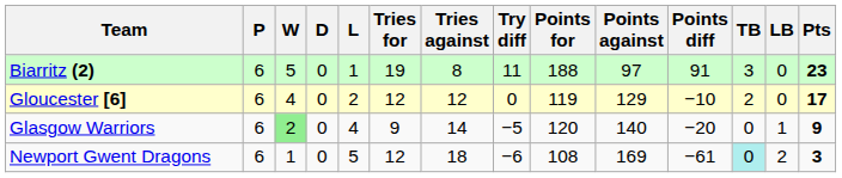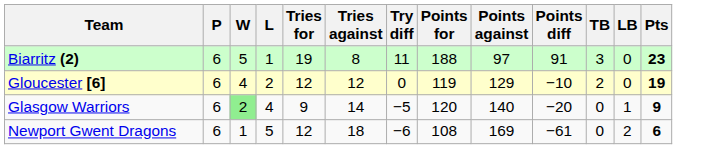 <table class="wikitable" style="text-align: center;">
 <tr>
 <th width="200">Team</th>
 <th width="20">P</th>
 <th width="20">W</th>
-<th width="20">D</th>
 <th width="20">L</th>
 <th width="20">Tries for</th>
 <th width="20">Tries against</th>
 <th width="20">Try diff</th>
 <th width="20">Points for</th>
 <th width="20">Points against</th>
 <th width="25">Points diff</th>
 <th width="20">TB</th>
 <th width="20">LB</th>
 <th width="20">Pts</th>
 </tr>
 <tr bgcolor=#ccffcc>
 <td align=left> <a href='#'>Biarritz</a> <strong>(2)</strong></td>
 <td>6</td>
 <td>5</td>
-<td>0</td>
 <td>1</td>
 <td>19</td>
 <td>8</td>
 <td>11</td>
 <td>188</td>
 <td>97</td>
 <td>91</td>
 <td>3</td>
 <td>0</td>
 <td><strong>23</strong></td>
 </tr>
 <tr bgcolor="#ffffcc">
 <td align=left> <a href='#'>Gloucester</a> <strong>[6]</strong></td>
 <td>6</td>
 <td>4</td>
-<td>0</td>
 <td>2</td>
 <td>12</td>
 <td>12</td>
 <td>0</td>
 <td>119</td>
 <td>129</td>
 <td>−10</td>
 <td>2</td>
 <td>0</td>
-<td><strong>17</strong></td>
+<td><strong>19</strong></td>
 </tr>
 <tr>
 <td align=left> <a href='#'>Glasgow Warriors</a></td>
 <td>6</td>
 <td style="background: lightgreen;">2</td>
-<td>0</td>
 <td>4</td>
 <td>9</td>
 <td>14</td>
 <td>−5</td>
 <td>120</td>
 <td>140</td>
 <td>−20</td>
 <td>0</td>
 <td>1</td>
 <td><strong>9</strong></td>
 </tr>
 <tr>
 <td align=left> <a href='#'>Newport Gwent Dragons</a></td>
 <td>6</td>
 <td>1</td>
-<td>0</td>
 <td>5</td>
 <td>12</td>
 <td>18</td>
 <td>−6</td>
 <td>108</td>
 <td>169</td>
 <td>−61</td>
-<td style="background: paleturquoise;">0</td>
+<td>0</td>
 <td>2</td>
-<td><strong>3</strong></td>
+<td><strong>6</strong></td>
 </tr>
 </table>
